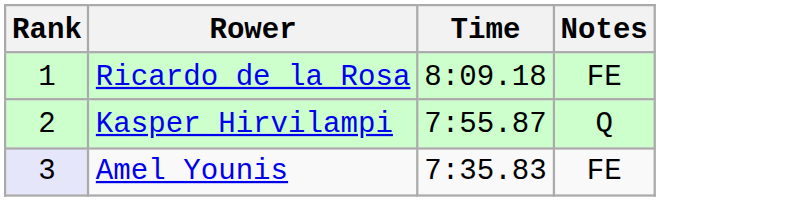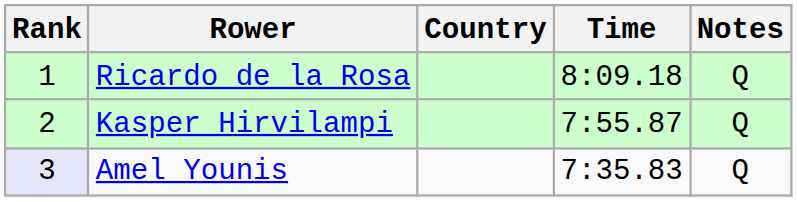 <table class="wikitable" style="text-align:center">
 <tr>
 <th>Rank</th>
 <th>Rower</th>
+<th>Country</th>
 <th>Time</th>
 <th>Notes</th>
 </tr>
 <tr bgcolor=ccffcc>
 <td>1</td>
 <td align="left"><a href='#'>Ricardo de la Rosa</a></td>
+<td align="left"></td>
 <td>8:09.18</td>
-<td>FE</td>
+<td>Q</td>
 </tr>
 <tr bgcolor=ccffcc>
 <td>2</td>
 <td align="left"><a href='#'>Kasper Hirvilampi</a></td>
+<td align="left"></td>
 <td>7:55.87</td>
 <td>Q</td>
 </tr>
 <tr>
 <td style="background: lavender;">3</td>
 <td align="left"><a href='#'>Amel Younis</a></td>
+<td align="left"></td>
 <td>7:35.83</td>
-<td>FE</td>
+<td>Q</td>
 </tr>
 </table>
